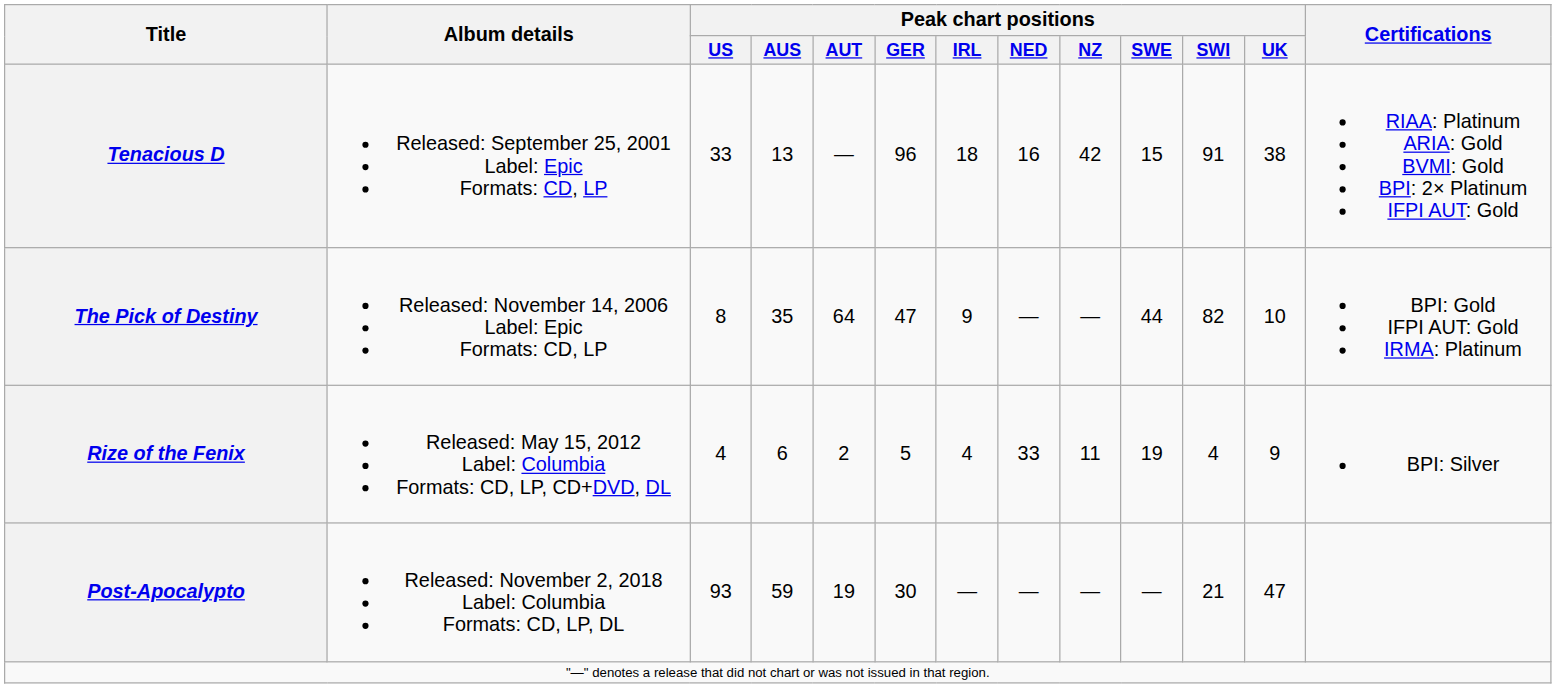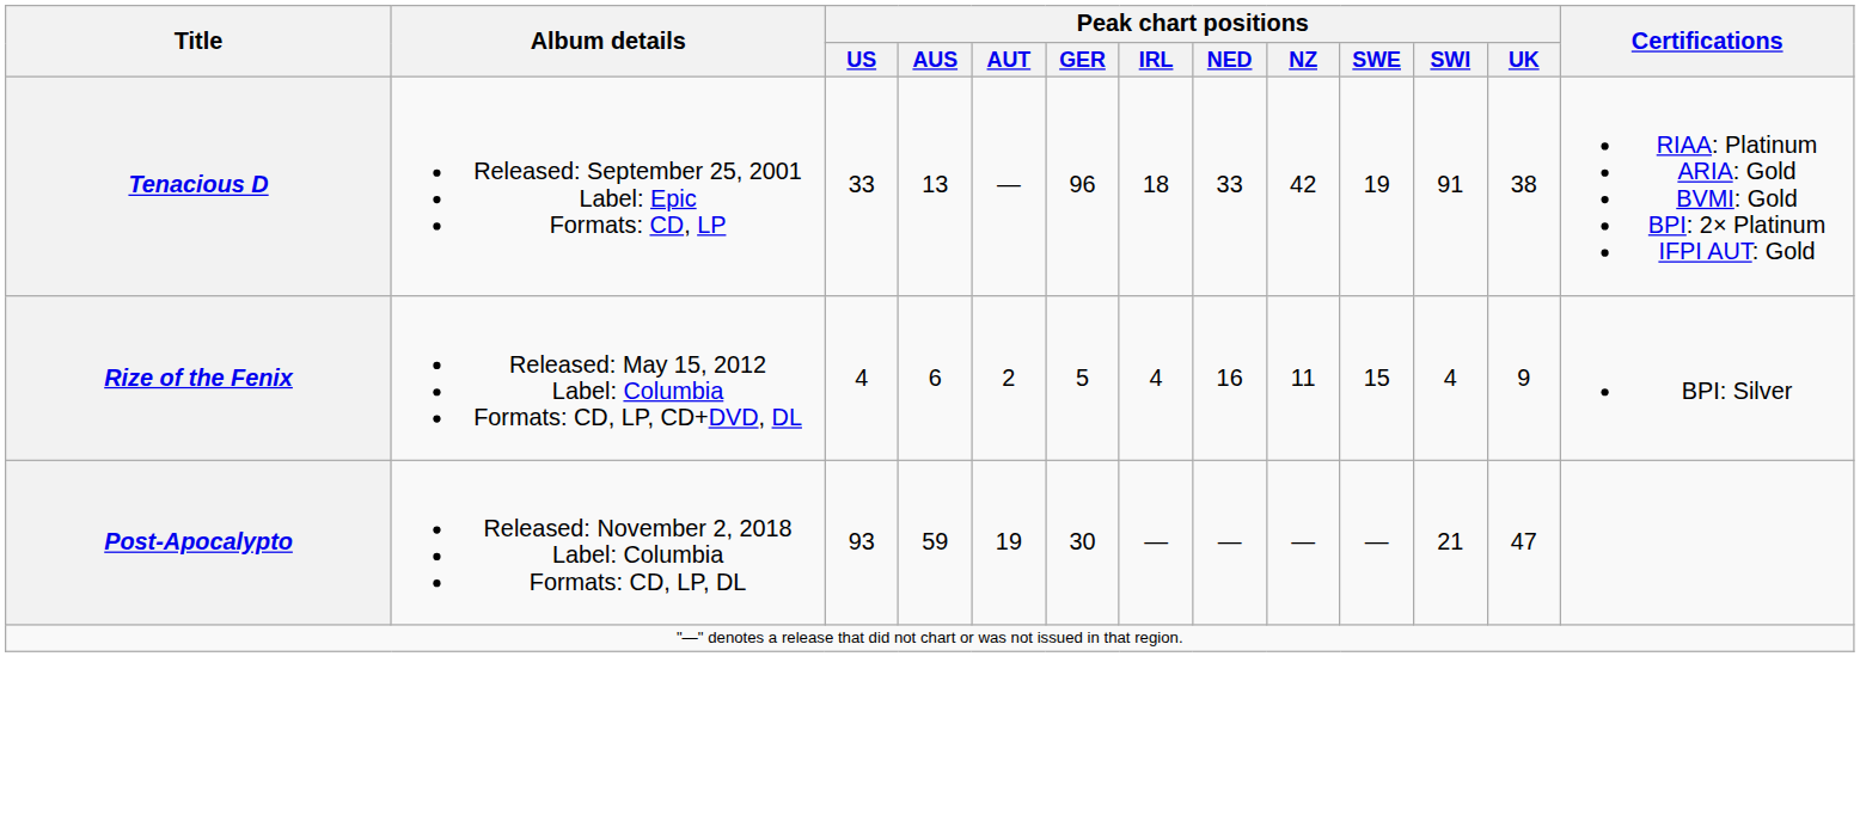 <table class="wikitable plainrowheaders" style="text-align:center;">
 <tr>
 <th scope="col" rowspan="2" style="width:16em;">Title</th>
 <th scope="col" rowspan="2" style="width:18em;">Album details</th>
 <th scope="col" colspan="10">Peak chart positions</th>
 <th scope="col" rowspan="2" style="width:12em;"><a href='#'>Certifications</a></th>
 </tr>
 <tr>
 <th scope="col" style="width:3em;font-size:90%;"><a href='#'>US</a><br></th>
 <th scope="col" style="width:3em;font-size:90%;"><a href='#'>AUS</a><br></th>
 <th scope="col" style="width:3em;font-size:90%;"><a href='#'>AUT</a><br></th>
 <th scope="col" style="width:3em;font-size:90%;"><a href='#'>GER</a><br></th>
 <th scope="col" style="width:3em;font-size:90%;"><a href='#'>IRL</a><br></th>
 <th scope="col" style="width:3em;font-size:90%;"><a href='#'>NED</a><br></th>
 <th scope="col" style="width:3em;font-size:90%;"><a href='#'>NZ</a><br></th>
 <th scope="col" style="width:3em;font-size:90%;"><a href='#'>SWE</a><br></th>
 <th scope="col" style="width:3em;font-size:90%;"><a href='#'>SWI</a><br></th>
 <th scope="col" style="width:3em;font-size:90%;"><a href='#'>UK</a><br></th>
 </tr>
 <tr>
 <th scope="row"><em><a href='#'>Tenacious D</a></em></th>
 <td><br><ul><li>Released: September 25, 2001</li><li>Label: <a href='#'>Epic</a></li><li>Formats: <a href='#'>CD</a>, <a href='#'>LP</a></li></ul></td>
 <td>33</td>
 <td>13</td>
 <td>—</td>
 <td>96</td>
 <td>18</td>
-<td>16</td>
+<td>33</td>
 <td>42</td>
-<td>15</td>
+<td>19</td>
 <td>91</td>
 <td>38</td>
 <td><br><ul><li><a href='#'>RIAA</a>: Platinum</li><li><a href='#'>ARIA</a>: Gold</li><li><a href='#'>BVMI</a>: Gold</li><li><a href='#'>BPI</a>: 2× Platinum</li><li><a href='#'>IFPI AUT</a>: Gold</li></ul></td>
-</tr>
-<tr>
-<th scope="row"><em><a href='#'>The Pick of Destiny</a></em></th>
-<td><br><ul><li>Released: November 14, 2006</li><li>Label: Epic</li><li>Formats: CD, LP</li></ul></td>
-<td>8</td>
-<td>35</td>
-<td>64</td>
-<td>47</td>
-<td>9</td>
-<td>—</td>
-<td>—</td>
-<td>44</td>
-<td>82</td>
-<td>10</td>
-<td><br><ul><li>BPI: Gold</li><li>IFPI AUT: Gold</li><li><a href='#'>IRMA</a>: Platinum</li></ul></td>
 </tr>
 <tr>
 <th scope="row"><em><a href='#'>Rize of the Fenix</a></em></th>
 <td><br><ul><li>Released: May 15, 2012</li><li>Label: <a href='#'>Columbia</a></li><li>Formats: CD, LP, CD+<a href='#'>DVD</a>, <a href='#'>DL</a></li></ul></td>
 <td>4</td>
 <td>6</td>
 <td>2</td>
 <td>5</td>
 <td>4</td>
-<td>33</td>
+<td>16</td>
 <td>11</td>
-<td>19</td>
+<td>15</td>
 <td>4</td>
 <td>9</td>
 <td><br><ul><li>BPI: Silver</li></ul></td>
 </tr>
 <tr>
 <th scope="row"><em><a href='#'>Post-Apocalypto</a></em></th>
 <td><br><ul><li>Released: November 2, 2018</li><li>Label: Columbia</li><li>Formats: CD, LP, DL</li></ul></td>
 <td>93</td>
 <td>59</td>
 <td>19</td>
 <td>30</td>
 <td>—</td>
 <td>—</td>
 <td>—</td>
 <td>—</td>
 <td>21</td>
 <td>47</td>
 <td></td>
 </tr>
 <tr>
 <td colspan="13" style="font-size: 8pt">"—" denotes a release that did not chart or was not issued in that region.</td>
 </tr>
 </table>
